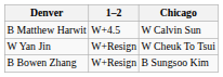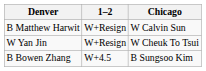 <table class="wikitable">
 <tr>
 <th>Denver</th>
 <th>1–2</th>
 <th>Chicago</th>
 </tr>
 <tr>
 <td>B Matthew Harwit</td>
-<td>W+4.5</td>
+<td>W+Resign</td>
 <td>W Calvin Sun</td>
 </tr>
 <tr>
 <td>W Yan Jin</td>
 <td>W+Resign</td>
 <td>W Cheuk To Tsui</td>
 </tr>
 <tr>
 <td>B Bowen Zhang</td>
-<td>W+Resign</td>
+<td>W+4.5</td>
 <td>B Sungsoo Kim</td>
 </tr>
 </table>
